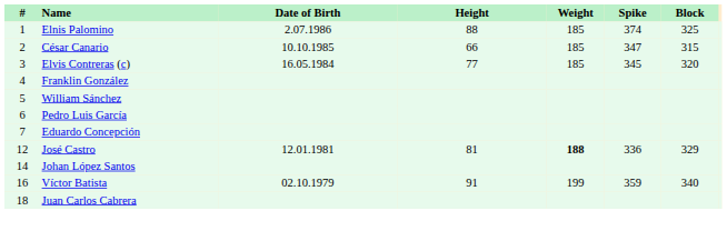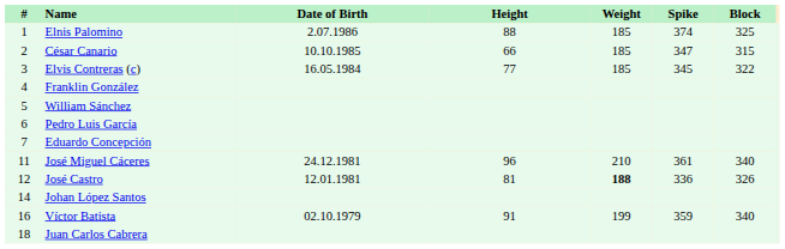 <table border=0 cellpadding=2 cellspacing=0  |- bgcolor=#FFECCE style="text-align:center; font-size:90%;" width=100%>
 <tr bgcolor=#BBF0C9>
 <th width=5%>#</th>
 <th width=25% align=left>Name</th>
 <th width=25%>Date of Birth</th>
 <th width=21%>Height</th>
 <th width=8%>Weight</th>
 <th width=8%>Spike</th>
 <th width=8%>Block</th>
 </tr>
 <tr bgcolor=#E7FAEC>
 <td>1</td>
 <td align=left><a href='#'>Elnis Palomino</a></td>
 <td>2.07.1986</td>
 <td>88</td>
 <td>185</td>
 <td>374</td>
 <td>325</td>
 <td></td>
 </tr>
 <tr bgcolor=#E7FAEC>
 <td>2</td>
 <td align=left><a href='#'>César Canario</a></td>
 <td>10.10.1985</td>
 <td>66</td>
 <td>185</td>
 <td>347</td>
 <td>315</td>
 <td></td>
 </tr>
 <tr bgcolor=#E7FAEC>
 <td>3</td>
 <td align=left><a href='#'>Elvis Contreras</a> (<a href='#'>c</a>)</td>
 <td>16.05.1984</td>
 <td>77</td>
 <td>185</td>
 <td>345</td>
-<td>320</td>
+<td>322</td>
 <td></td>
 </tr>
 <tr bgcolor=#E7FAEC>
 <td>4</td>
 <td align=left><a href='#'>Franklin González</a></td>
 <td></td>
 <td></td>
 <td></td>
 <td></td>
 <td></td>
 <td></td>
 </tr>
 <tr bgcolor=#E7FAEC>
 <td>5</td>
 <td align=left><a href='#'>William Sánchez</a></td>
 <td></td>
 <td></td>
 <td></td>
 <td></td>
 <td></td>
 <td></td>
 </tr>
 <tr bgcolor=#E7FAEC>
 <td>6</td>
 <td align=left><a href='#'>Pedro Luis García</a></td>
 <td></td>
 <td></td>
 <td></td>
 <td></td>
 <td></td>
 <td></td>
 </tr>
 <tr bgcolor=#E7FAEC>
 <td>7</td>
 <td align=left><a href='#'>Eduardo Concepción</a></td>
 <td></td>
 <td></td>
 <td></td>
 <td></td>
 <td></td>
 <td></td>
 </tr>
 <tr bgcolor=#E7FAEC>
+<td>11</td>
+<td align=left><a href='#'>José Miguel Cáceres</a></td>
+<td>24.12.1981</td>
+<td>96</td>
+<td>210</td>
+<td>361</td>
+<td>340</td>
+<td></td>
+</tr>
+<tr bgcolor=#E7FAEC>
 <td>12</td>
 <td align=left><a href='#'>José Castro</a></td>
 <td>12.01.1981</td>
 <td>81</td>
 <td><strong>188</strong></td>
 <td>336</td>
-<td>329</td>
+<td>326</td>
 <td></td>
 </tr>
 <tr bgcolor=#E7FAEC>
 <td>14</td>
 <td align=left><a href='#'>Johan López Santos</a></td>
 <td></td>
 <td></td>
 <td></td>
 <td></td>
 <td></td>
 <td></td>
 </tr>
 <tr bgcolor=#E7FAEC>
 <td>16</td>
 <td align=left><a href='#'>Víctor Batista</a></td>
 <td>02.10.1979</td>
 <td>91</td>
 <td>199</td>
 <td>359</td>
 <td>340</td>
 <td></td>
 </tr>
 <tr bgcolor=#E7FAEC>
 <td>18</td>
 <td align=left><a href='#'>Juan Carlos Cabrera</a></td>
 <td></td>
 <td></td>
 <td></td>
 <td></td>
 <td></td>
 <td></td>
 </tr>
 </table>
